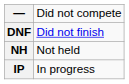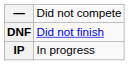 <table class="wikitable">
 <tr>
 <th scope="row">—</th>
 <td>Did not compete</td>
 </tr>
 <tr>
 <th scope="row">DNF</th>
 <td><a href='#'>Did not finish</a></td>
 </tr>
 <tr>
-<th scope="row">NH</th>
-<td>Not held</td>
-</tr>
-<tr>
 <th scope="row">IP</th>
 <td>In progress</td>
 </tr>
 </table>
